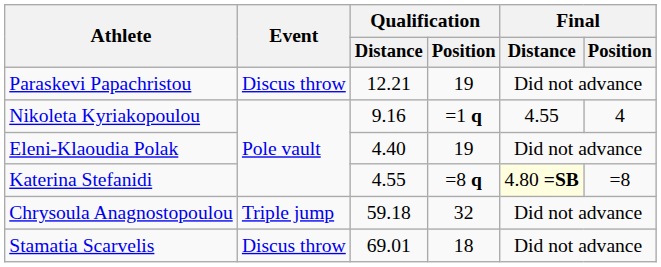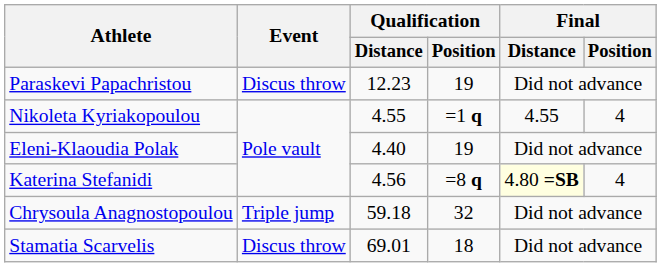 <table class="wikitable" style="font-size:90%">
 <tr>
 <th rowspan="2">Athlete</th>
 <th rowspan="2">Event</th>
 <th colspan="2">Qualification</th>
 <th colspan="2">Final</th>
 </tr>
 <tr style="font-size:95%">
 <th>Distance</th>
 <th>Position</th>
 <th>Distance</th>
 <th>Position</th>
 </tr>
 <tr align="center">
 <td align="left"><a href='#'>Paraskevi Papachristou</a></td>
 <td align="left"><a href='#'>Discus throw</a></td>
-<td>12.21</td>
+<td>12.23</td>
 <td>19</td>
 <td colspan=2>Did not advance</td>
 </tr>
 <tr align="center">
 <td align="left"><a href='#'>Nikoleta Kyriakopoulou</a></td>
 <td rowspan="3" align="left"><a href='#'>Pole vault</a></td>
-<td>9.16</td>
+<td>4.55</td>
 <td>=1 <strong>q</strong></td>
 <td>4.55</td>
 <td>4</td>
 </tr>
 <tr align="center">
 <td align="left"><a href='#'>Eleni-Klaoudia Polak</a></td>
 <td>4.40</td>
 <td>19</td>
 <td colspan=2>Did not advance</td>
 </tr>
 <tr align="center">
 <td align="left"><a href='#'>Katerina Stefanidi</a></td>
-<td>4.55</td>
+<td>4.56</td>
 <td>=8 <strong>q</strong></td>
 <td style="background: lightyellow;">4.80 <strong>=SB</strong></td>
-<td>=8</td>
+<td>4</td>
 </tr>
 <tr align="center">
 <td align="left"><a href='#'>Chrysoula Anagnostopoulou</a></td>
 <td align="left"><a href='#'>Triple jump</a></td>
 <td>59.18</td>
 <td>32</td>
 <td colspan=2>Did not advance</td>
 </tr>
 <tr align="center">
 <td align="left"><a href='#'>Stamatia Scarvelis</a></td>
 <td align="left"><a href='#'>Discus throw</a></td>
 <td>69.01</td>
 <td>18</td>
 <td colspan=2>Did not advance</td>
 </tr>
 </table>
